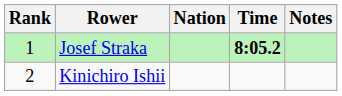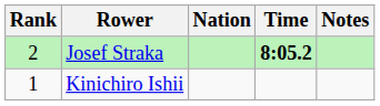 <table class="wikitable" style="text-align:center">
 <tr>
 <th>Rank</th>
 <th>Rower</th>
 <th>Nation</th>
 <th>Time</th>
 <th>Notes</th>
 </tr>
 <tr bgcolor=bbf3bb>
-<td>1</td>
+<td>2</td>
 <td align=left><a href='#'>Josef Straka</a></td>
 <td align=left></td>
 <td><strong>8:05.2</strong></td>
 <td></td>
 </tr>
 <tr>
-<td>2</td>
+<td>1</td>
 <td align=left><a href='#'>Kinichiro Ishii</a></td>
 <td align=left></td>
 <td data-sort-value=9:99.9></td>
 <td></td>
 </tr>
 </table>
